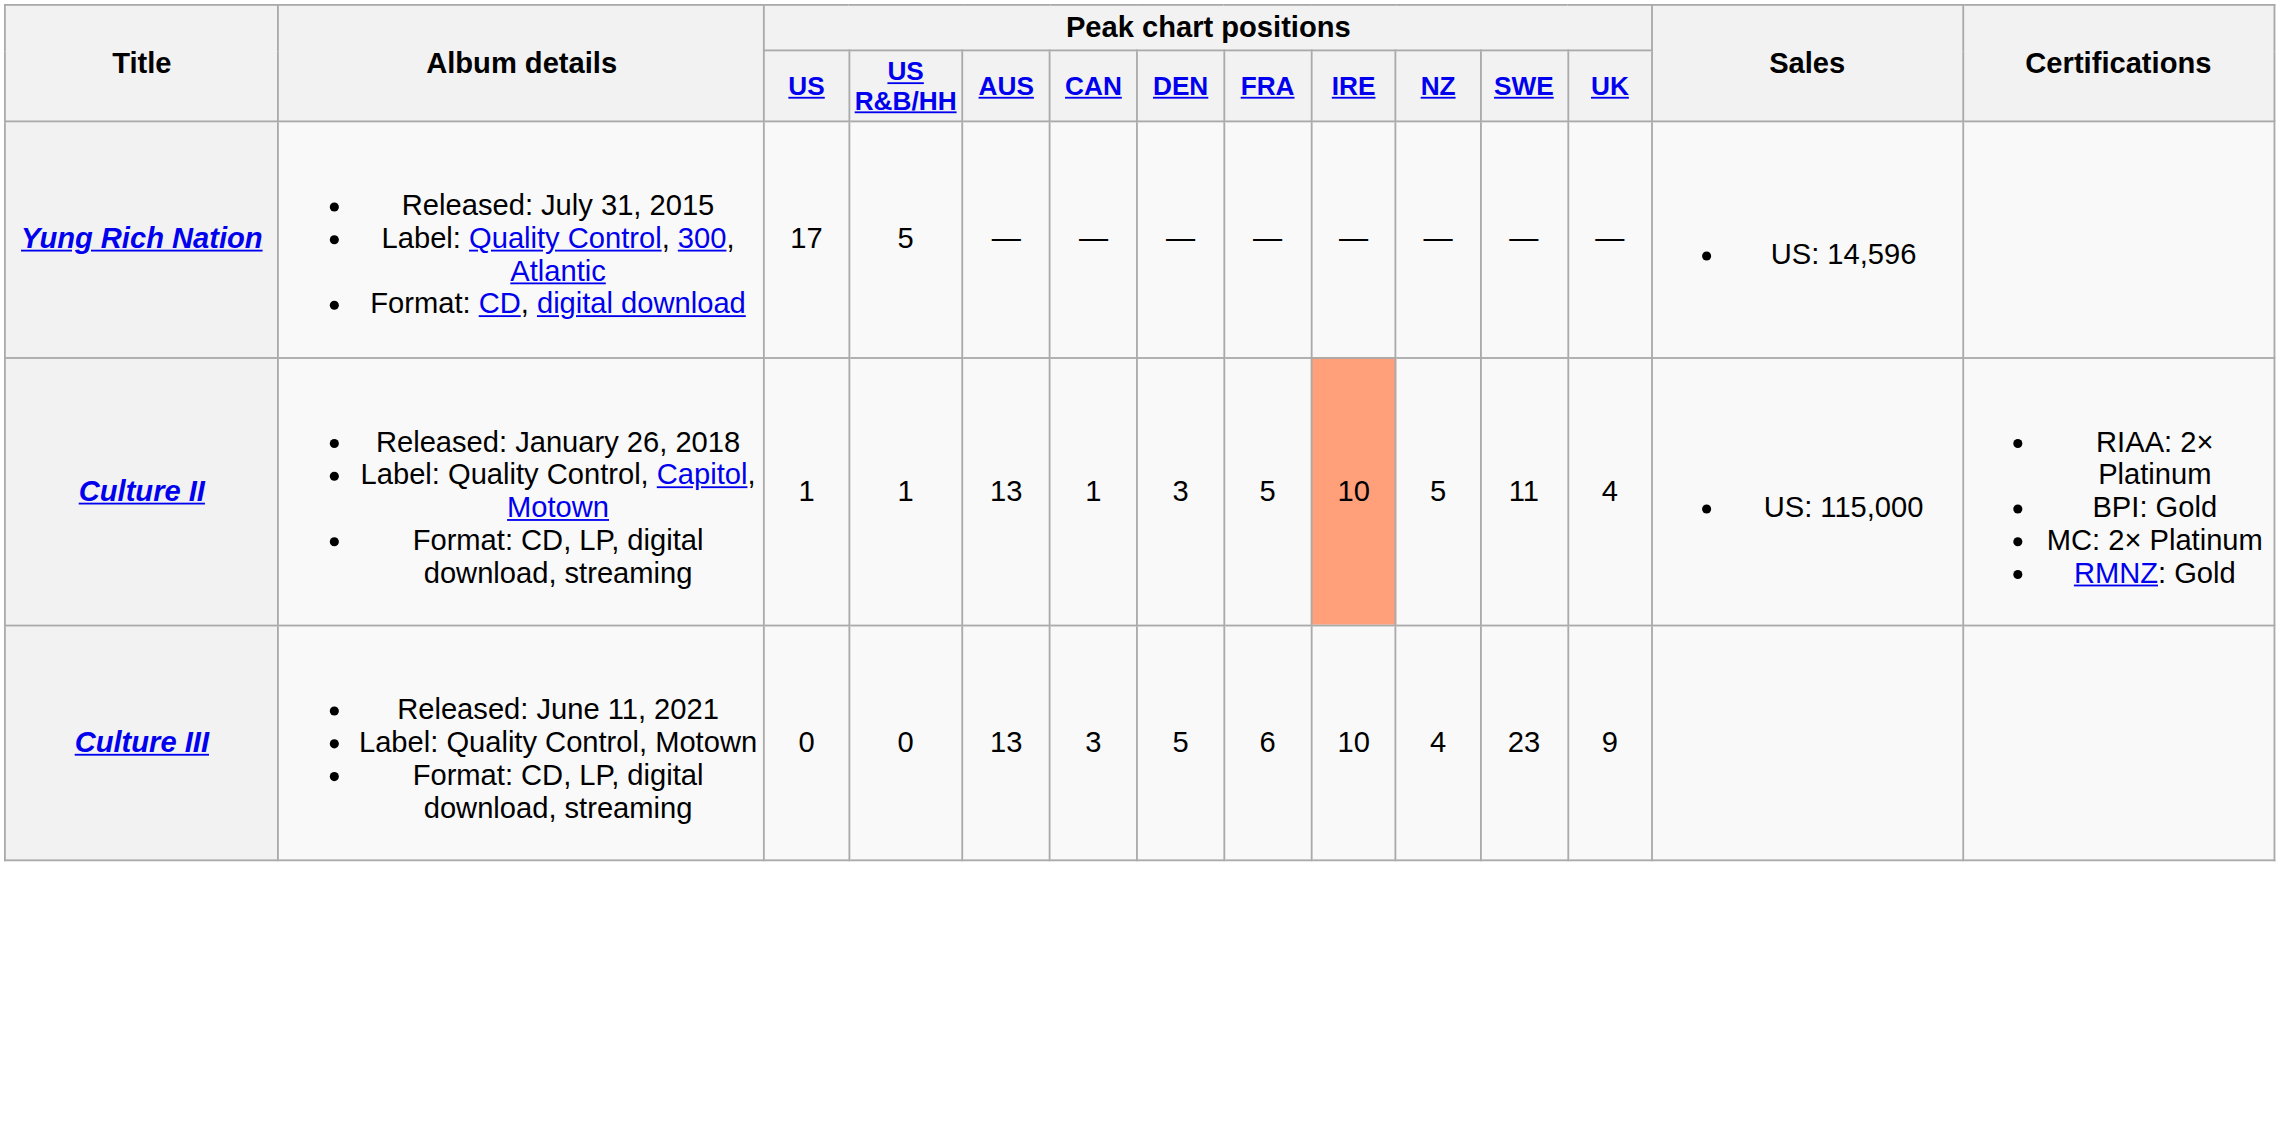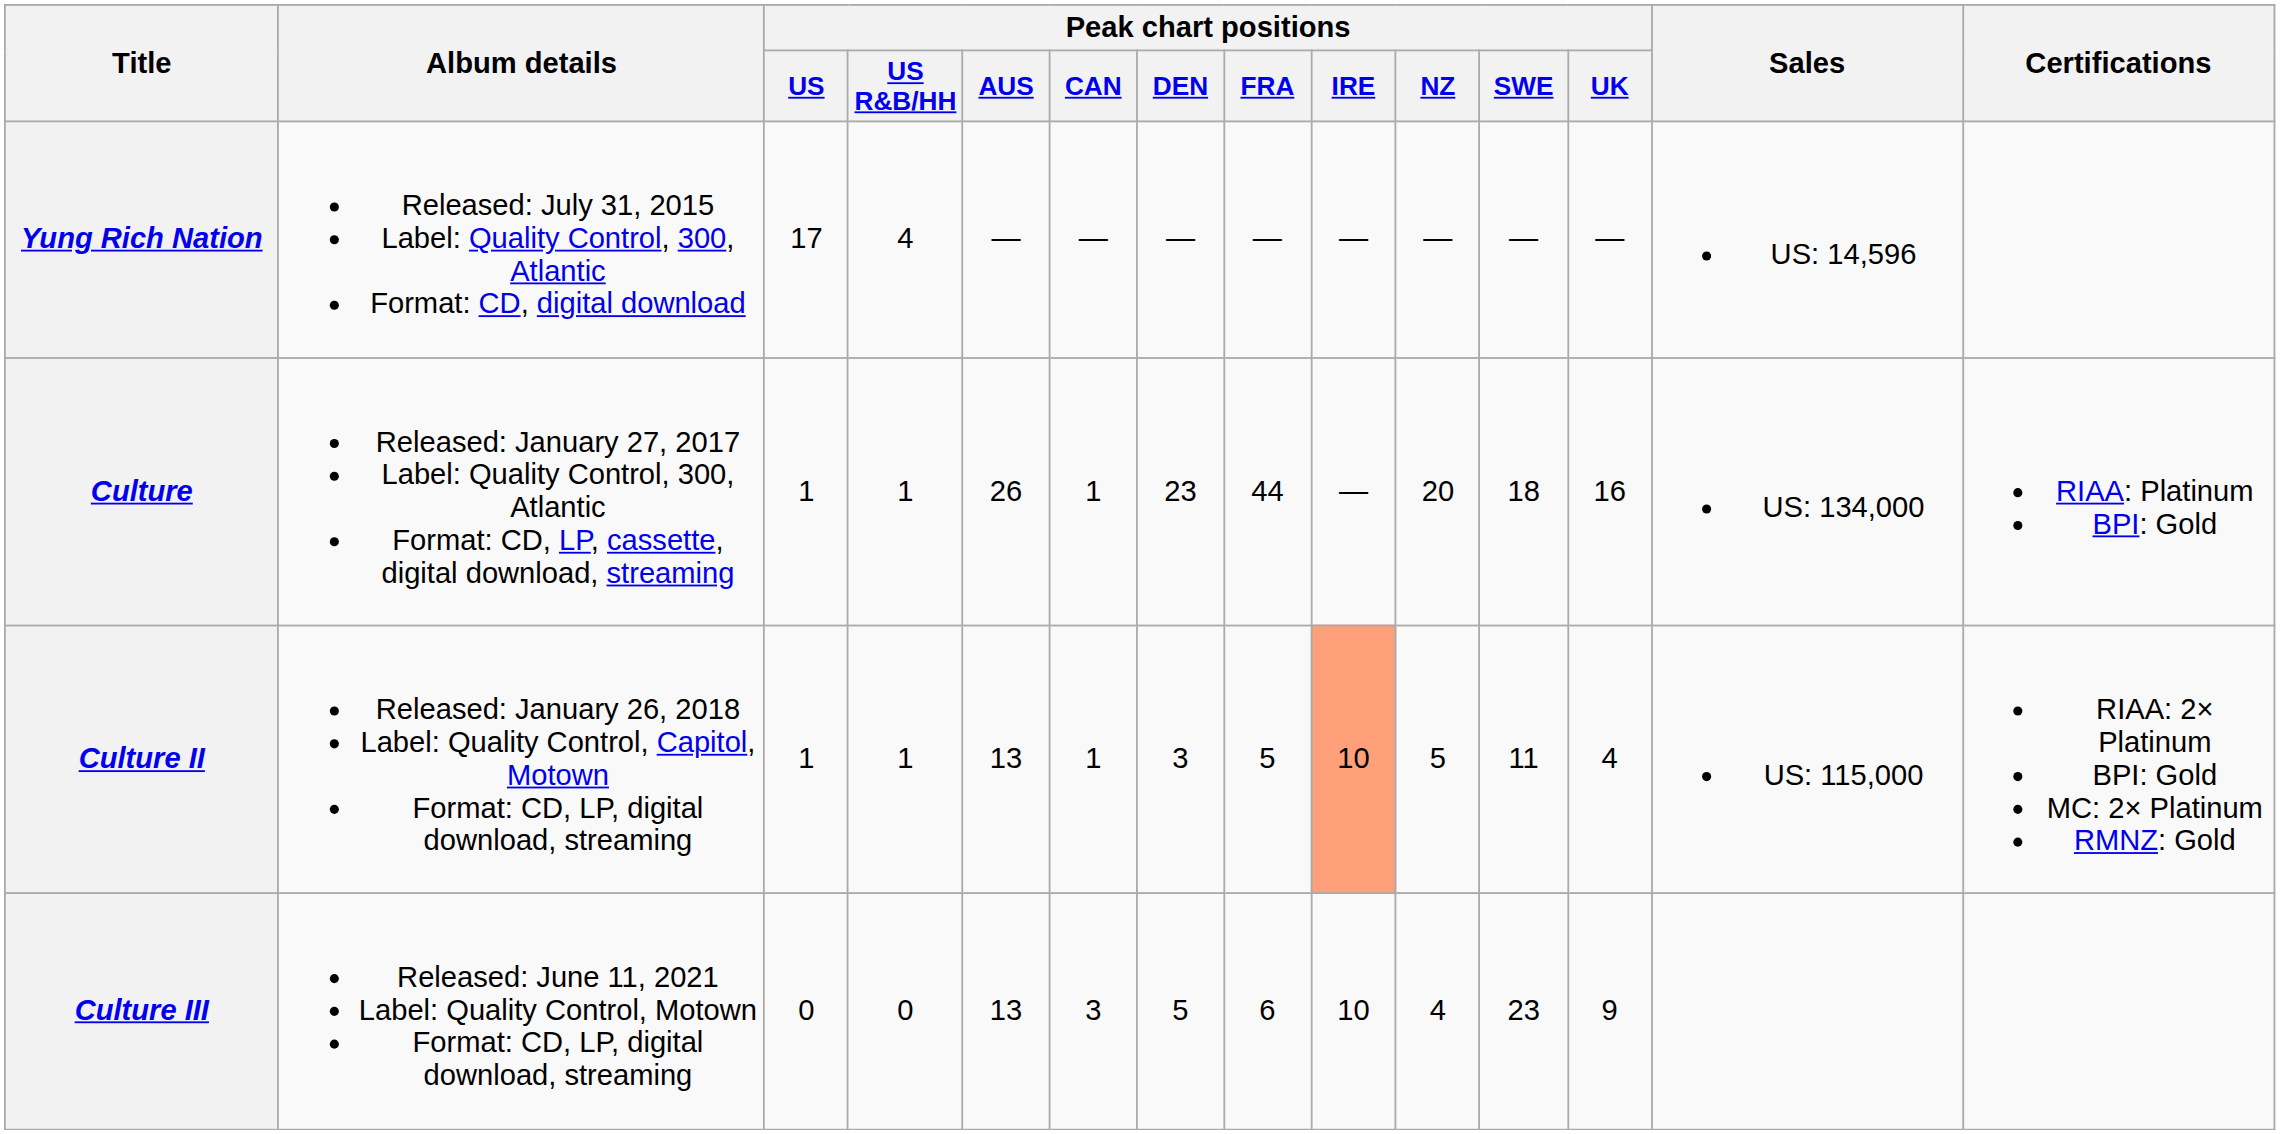 <table class="wikitable plainrowheaders" style="text-align:center;">
 <tr>
 <th scope="col" rowspan="2" style="width:10em;">Title</th>
 <th scope="col" rowspan="2" style="width:18em;">Album details</th>
 <th scope="col" colspan="10" style="width:9em;">Peak chart positions</th>
 <th scope="col" rowspan="2" style="width:11em;">Sales</th>
 <th scope="col" rowspan="2" style="width:11em;">Certifications</th>
 </tr>
 <tr>
 <th scope="col" style="width:3em;font-size:90%;"><a href='#'>US</a><br></th>
 <th scope="col" style="width:3em;font-size:90%;"><a href='#'>US<br>R&B/HH</a><br></th>
 <th scope="col" style="width:3em;font-size:90%;"><a href='#'>AUS</a><br></th>
 <th scope="col" style="width:3em;font-size:90%;"><a href='#'>CAN</a><br></th>
 <th scope="col" style="width:3em;font-size:90%;"><a href='#'>DEN</a><br></th>
 <th scope="col" style="width:3em;font-size:90%;"><a href='#'>FRA</a><br></th>
 <th scope="col" style="width:3em;font-size:90%;"><a href='#'>IRE</a><br></th>
 <th scope="col" style="width:3em;font-size:90%;"><a href='#'>NZ</a><br></th>
 <th scope="col" style="width:3em;font-size:90%;"><a href='#'>SWE</a><br></th>
 <th scope="col" style="width:3em;font-size:90%;"><a href='#'>UK</a><br></th>
 </tr>
 <tr>
 <th scope="row"><em><a href='#'>Yung Rich Nation</a></em></th>
 <td><br><ul><li>Released: July 31, 2015</li><li>Label: <a href='#'>Quality Control</a>, <a href='#'>300</a>, <a href='#'>Atlantic</a></li><li>Format: <a href='#'>CD</a>, <a href='#'>digital download</a></li></ul></td>
 <td>17</td>
-<td>5</td>
+<td>4</td>
 <td>—</td>
 <td>—</td>
 <td>—</td>
 <td>—</td>
 <td>—</td>
 <td>—</td>
 <td>—</td>
 <td>—</td>
 <td><br><ul><li>US: 14,596</li></ul></td>
 <td></td>
+</tr>
+<tr>
+<th scope="row"><em><a href='#'>Culture</a></em></th>
+<td><br><ul><li>Released: January 27, 2017</li><li>Label: Quality Control, 300, Atlantic</li><li>Format: CD, <a href='#'>LP</a>, <a href='#'>cassette</a>, digital download, <a href='#'>streaming</a></li></ul></td>
+<td>1</td>
+<td>1</td>
+<td>26</td>
+<td>1</td>
+<td>23</td>
+<td>44</td>
+<td>—</td>
+<td>20</td>
+<td>18</td>
+<td>16</td>
+<td><br><ul><li>US: 134,000</li></ul></td>
+<td><br><ul><li><a href='#'>RIAA</a>: Platinum</li><li><a href='#'>BPI</a>: Gold</li></ul></td>
 </tr>
 <tr>
 <th scope="row"><em><a href='#'>Culture II</a></em></th>
 <td><br><ul><li>Released: January 26, 2018</li><li>Label: Quality Control, <a href='#'>Capitol</a>, <a href='#'>Motown</a></li><li>Format: CD, LP, digital download, streaming</li></ul></td>
 <td>1</td>
 <td>1</td>
 <td>13</td>
 <td>1</td>
 <td>3</td>
 <td>5</td>
 <td style="background: lightsalmon;">10</td>
 <td>5</td>
 <td>11</td>
 <td>4</td>
 <td><br><ul><li>US: 115,000</li></ul></td>
 <td><br><ul><li>RIAA: 2× Platinum</li><li>BPI: Gold</li><li>MC: 2× Platinum</li><li><a href='#'>RMNZ</a>: Gold</li></ul></td>
 </tr>
 <tr>
 <th scope="row"><em><a href='#'>Culture III</a></em></th>
 <td><br><ul><li>Released: June 11, 2021</li><li>Label: Quality Control, Motown</li><li>Format: CD, LP, digital download, streaming</li></ul></td>
 <td>0</td>
 <td>0</td>
 <td>13</td>
 <td>3</td>
 <td>5</td>
 <td>6</td>
 <td>10</td>
 <td>4</td>
 <td>23</td>
 <td>9</td>
 <td></td>
 <td></td>
 </tr>
 </table>
